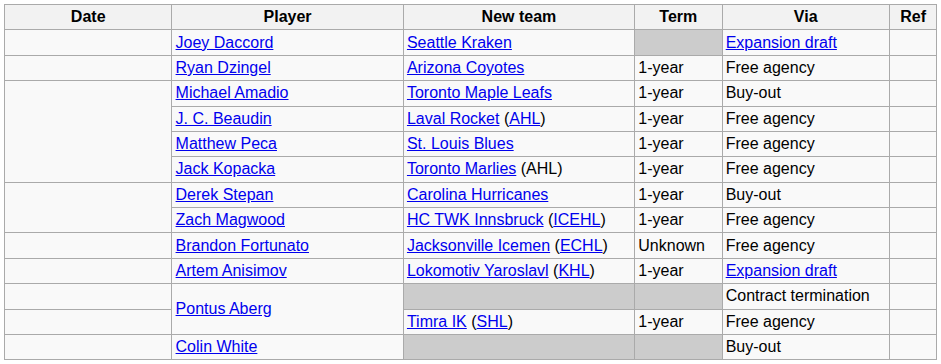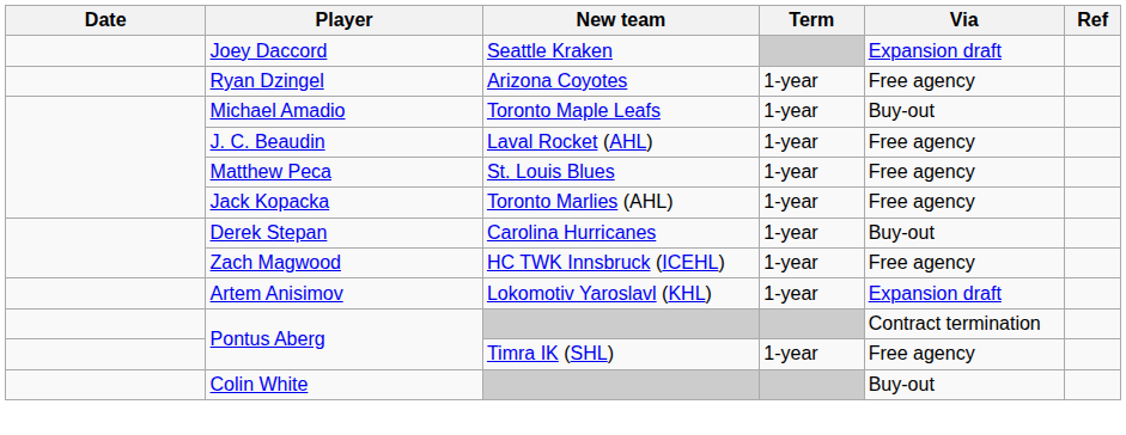 <table class="wikitable">
 <tr style="background:#ddd; text-align:center;">
 <th style="width: 10em;">Date</th>
 <th style="width: 14em;">Player</th>
 <th style="width: 14em;">New team</th>
 <th style="width: 5em;">Term</th>
 <th style="width: 10em;">Via</th>
 <th style="width: 2.5em;">Ref</th>
 </tr>
 <tr>
 <td></td>
 <td><a href='#'>Joey Daccord</a></td>
 <td><a href='#'>Seattle Kraken</a></td>
 <td style="background:#ccc;"></td>
 <td><a href='#'>Expansion draft</a></td>
 <td></td>
 </tr>
 <tr>
 <td></td>
 <td><a href='#'>Ryan Dzingel</a></td>
 <td><a href='#'>Arizona Coyotes</a></td>
 <td>1-year</td>
 <td>Free agency</td>
 <td></td>
 </tr>
 <tr>
 <td rowspan=4></td>
 <td><a href='#'>Michael Amadio</a></td>
 <td><a href='#'>Toronto Maple Leafs</a></td>
 <td>1-year</td>
 <td>Buy-out</td>
 <td></td>
 </tr>
 <tr>
 <td><a href='#'>J. C. Beaudin</a></td>
 <td><a href='#'>Laval Rocket</a> (<a href='#'>AHL</a>)</td>
 <td>1-year</td>
 <td>Free agency</td>
 <td></td>
 </tr>
 <tr>
 <td><a href='#'>Matthew Peca</a></td>
 <td><a href='#'>St. Louis Blues</a></td>
 <td>1-year</td>
 <td>Free agency</td>
 <td></td>
 </tr>
 <tr>
 <td><a href='#'>Jack Kopacka</a></td>
 <td><a href='#'>Toronto Marlies</a> (AHL)</td>
 <td>1-year</td>
 <td>Free agency</td>
 <td></td>
 </tr>
 <tr>
 <td rowspan=2></td>
 <td><a href='#'>Derek Stepan</a></td>
 <td><a href='#'>Carolina Hurricanes</a></td>
 <td>1-year</td>
 <td>Buy-out</td>
 <td></td>
 </tr>
 <tr>
 <td><a href='#'>Zach Magwood</a></td>
 <td><a href='#'>HC TWK Innsbruck</a> (<a href='#'>ICEHL</a>)</td>
 <td>1-year</td>
 <td>Free agency</td>
 <td></td>
 </tr>
 <tr>
 <td></td>
-<td><a href='#'>Brandon Fortunato</a></td>
-<td><a href='#'>Jacksonville Icemen</a> (<a href='#'>ECHL</a>)</td>
-<td>Unknown</td>
-<td>Free agency</td>
-<td></td>
-</tr>
-<tr>
-<td></td>
 <td><a href='#'>Artem Anisimov</a></td>
 <td><a href='#'>Lokomotiv Yaroslavl</a> (<a href='#'>KHL</a>)</td>
 <td>1-year</td>
 <td><a href='#'>Expansion draft</a></td>
 <td></td>
 </tr>
 <tr>
 <td></td>
 <td rowspan=2><a href='#'>Pontus Aberg</a></td>
 <td style="background:#ccc;"></td>
 <td style="background:#ccc;"></td>
 <td>Contract termination</td>
 <td></td>
 </tr>
 <tr>
 <td></td>
 <td><a href='#'>Timra IK</a> (<a href='#'>SHL</a>)</td>
 <td>1-year</td>
 <td>Free agency</td>
 <td></td>
 </tr>
 <tr>
 <td></td>
 <td><a href='#'>Colin White</a></td>
 <td style="background:#ccc;"></td>
 <td style="background:#ccc;"></td>
 <td>Buy-out</td>
 <td></td>
 </tr>
 </table>
